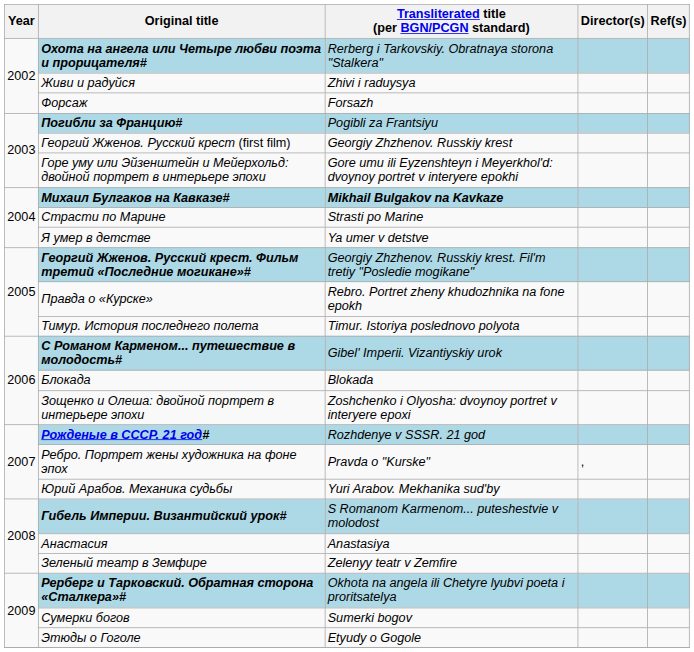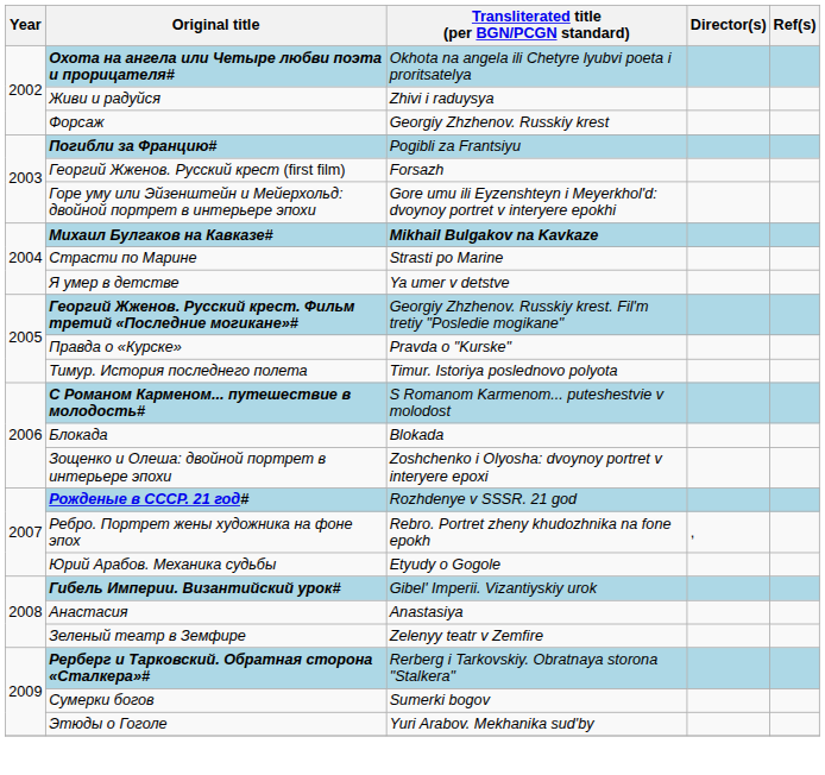 <table class="wikitable sortable">
 <tr>
 <th scope="col">Year</th>
 <th scope="col">Original title</th>
 <th scope="col"><a href='#'>Transliterated</a> title<br>(per <a href='#'>BGN/PCGN</a> standard)</th>
 <th scope="col">Director(s)</th>
 <th scope="col" class="unsortable">Ref(s)</th>
 </tr>
 <tr>
 <td rowspan="3">2002</td>
 <td style="background-color:lightblue"><strong><em>Охота на ангела или Четыре любви поэта и прорицателя#</em></strong></td>
-<td style="background-color:lightblue"><em>Rerberg i Tarkovskiy. Obratnaya storona "Stalkera"</em></td>
+<td style="background-color:lightblue"><em>Okhota na angela ili Chetyre lyubvi poeta i proritsatelya</em></td>
 <td style="background-color:lightblue"></td>
 <td style="background-color:lightblue"></td>
 </tr>
 <tr>
 <td><em>Живи и радуйся</em></td>
 <td><em>Zhivi i raduysya</em></td>
 <td></td>
 <td></td>
 </tr>
 <tr>
 <td><em>Форсаж</em></td>
-<td><em>Forsazh</em></td>
+<td><em>Georgiy Zhzhenov. Russkiy krest</em></td>
 <td></td>
 <td></td>
 </tr>
 <tr>
 <td rowspan="3">2003</td>
 <td style="background-color:lightblue"><strong><em>Погибли за Францию#</em></strong></td>
 <td style="background-color:lightblue"><em>Pogibli za Frantsiyu</em></td>
 <td style="background-color:lightblue"></td>
 <td style="background-color:lightblue"></td>
 </tr>
 <tr>
 <td><em>Георгий Жженов. Русский крест</em> (first film)</td>
-<td><em>Georgiy Zhzhenov. Russkiy krest</em></td>
+<td><em>Forsazh</em></td>
 <td></td>
 <td></td>
 </tr>
 <tr>
 <td><em>Горе уму или Эйзенштейн и Мейерхольд: двойной портрет в интерьере эпохи</em></td>
 <td><em>Gore umu ili Eyzenshteyn i Meyerkhol'd: dvoynoy portret v interyere epokhi</em></td>
 <td></td>
 <td></td>
 </tr>
 <tr>
 <td rowspan="3">2004</td>
 <td style="background-color:lightblue"><strong><em>Михаил Булгаков на Кавказе#</em></strong></td>
 <td style="background-color:lightblue"><strong><em>Mikhail Bulgakov na Kavkaze</em></strong></td>
 <td style="background-color:lightblue"></td>
 <td style="background-color:lightblue"></td>
 </tr>
 <tr>
 <td><em>Страсти по Марине</em></td>
 <td><em>Strasti po Marine</em></td>
 <td></td>
 <td></td>
 </tr>
 <tr>
 <td><em>Я умер в детстве</em></td>
 <td><em>Ya umer v detstve</em></td>
 <td></td>
 <td></td>
 </tr>
 <tr>
 <td rowspan="3">2005</td>
 <td style="background-color:lightblue"><strong><em>Георгий Жженов. Русский крест. Фильм третий «Последние могикане»#</em></strong></td>
 <td style="background-color:lightblue"><em>Georgiy Zhzhenov. Russkiy krest. Fil'm tretiy "Posledie mogikane"</em></td>
 <td style="background-color:lightblue"></td>
 <td style="background-color:lightblue"></td>
 </tr>
 <tr>
 <td><em>Правда о «Курске»</em></td>
-<td><em>Rebro. Portret zheny khudozhnika na fone epokh</em></td>
+<td><em>Pravda o "Kurske"</em></td>
 <td></td>
 <td></td>
 </tr>
 <tr>
 <td><em>Тимур. История последнего полета</em></td>
 <td><em>Timur. Istoriya poslednovo polyota</em></td>
 <td></td>
 <td></td>
 </tr>
 <tr>
 <td rowspan="3">2006</td>
 <td style="background-color:lightblue"><strong><em>С Романом Карменом... путешествие в молодость#</em></strong></td>
-<td style="background-color:lightblue"><em>Gibel' Imperii. Vizantiyskiy urok</em></td>
+<td style="background-color:lightblue"><em>S Romanom Karmenom... puteshestvie v molodost</em></td>
 <td style="background-color:lightblue"></td>
 <td style="background-color:lightblue"></td>
 </tr>
 <tr>
 <td><em>Блокада</em></td>
 <td><em>Blokada</em></td>
 <td></td>
 <td></td>
 </tr>
 <tr>
 <td><em>Зощенко и Олеша: двойной портрет в интерьере эпохи </em></td>
 <td><em>Zoshchenko i Olyosha: dvoynoy portret v interyere epoxi</em></td>
 <td></td>
 <td></td>
 </tr>
 <tr>
 <td rowspan="3">2007</td>
 <td style="background-color:lightblue"><strong><em><a href='#'>Рожденые в СССР. 21 год</a>#</em></strong></td>
 <td style="background-color:lightblue"><em>Rozhdenye v SSSR. 21 god</em></td>
 <td style="background-color:lightblue"></td>
 <td style="background-color:lightblue"></td>
 </tr>
 <tr>
 <td><em>Ребро. Портрет жены художника на фоне эпох</em></td>
-<td><em>Pravda o "Kurske"</em></td>
+<td><em>Rebro. Portret zheny khudozhnika na fone epokh</em></td>
 <td>, </td>
 <td></td>
 </tr>
 <tr>
 <td><em>Юрий Арабов. Механика судьбы</em></td>
-<td><em>Yuri Arabov. Mekhanika sud'by</em></td>
+<td><em>Etyudy o Gogole</em></td>
 <td></td>
 <td></td>
 </tr>
 <tr>
 <td rowspan="3">2008</td>
 <td style="background-color:lightblue"><strong><em>Гибель Империи. Византийский урок#</em></strong></td>
-<td style="background-color:lightblue"><em>S Romanom Karmenom... puteshestvie v molodost</em></td>
+<td style="background-color:lightblue"><em>Gibel' Imperii. Vizantiyskiy urok</em></td>
 <td style="background-color:lightblue"></td>
 <td style="background-color:lightblue"></td>
 </tr>
 <tr>
 <td><em>Анастасия</em></td>
 <td><em>Anastasiya</em></td>
 <td></td>
 <td></td>
 </tr>
 <tr>
 <td><em>Зеленый театр в Земфире</em></td>
 <td><em>Zelenyy teatr v Zemfire</em></td>
 <td></td>
 <td></td>
 </tr>
 <tr>
 <td rowspan="3">2009</td>
 <td style="background-color:lightblue"><strong><em>Рерберг и Тарковский. Обратная сторона «Сталкера»#</em></strong></td>
-<td style="background-color:lightblue"><em>Okhota na angela ili Chetyre lyubvi poeta i proritsatelya</em></td>
+<td style="background-color:lightblue"><em>Rerberg i Tarkovskiy. Obratnaya storona "Stalkera"</em></td>
 <td style="background-color:lightblue"></td>
 <td style="background-color:lightblue"></td>
 </tr>
 <tr>
 <td><em>Сумерки богов</em></td>
 <td><em>Sumerki bogov</em></td>
 <td></td>
 <td></td>
 </tr>
 <tr>
 <td><em>Этюды о Гоголе</em></td>
-<td><em>Etyudy o Gogole</em></td>
+<td><em>Yuri Arabov. Mekhanika sud'by</em></td>
 <td></td>
 <td></td>
 </tr>
 <tr>
 </tr>
 </table>
